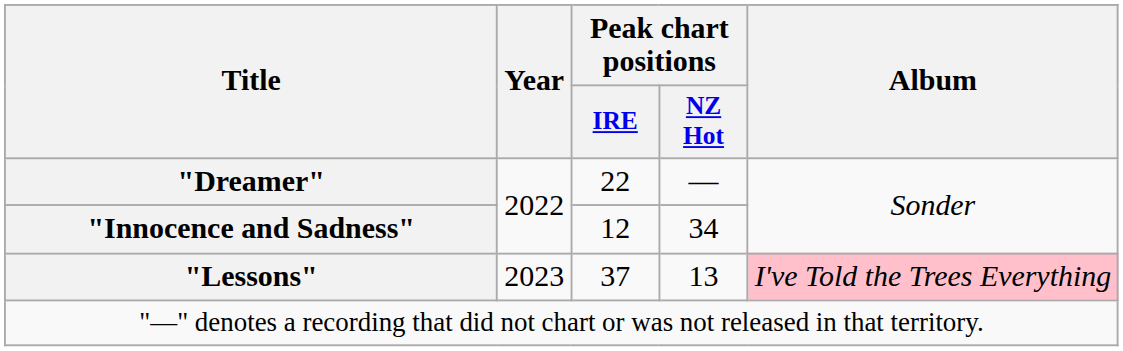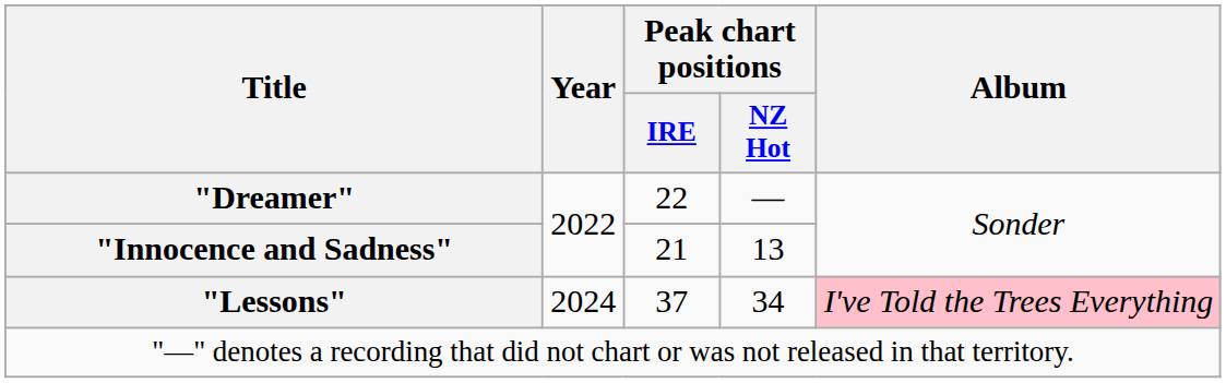 <table class="wikitable plainrowheaders" style="text-align:center;" border="1">
 <tr>
 <th scope="col" rowspan="2" style="width:16em;">Title</th>
 <th scope="col" rowspan="2" style="width:1em;">Year</th>
 <th scope="col" colspan="2">Peak chart positions</th>
 <th scope="col" rowspan="2">Album</th>
 </tr>
 <tr>
 <th scope="col" style="width:3em;font-size:85%;"><a href='#'>IRE</a><br></th>
 <th scope="col" style="width:3em;font-size:85%;"><a href='#'>NZ<br>Hot</a><br></th>
 </tr>
 <tr>
 <th scope="row">"Dreamer"</th>
 <td rowspan="2">2022</td>
 <td>22</td>
 <td>—</td>
 <td rowspan="2"><em>Sonder</em></td>
 </tr>
 <tr>
 <th scope="row">"Innocence and Sadness"</th>
-<td>12</td>
-<td>34</td>
+<td>21</td>
+<td>13</td>
 </tr>
 <tr>
 <th scope="row">"Lessons"</th>
-<td>2023</td>
+<td>2024</td>
 <td>37<br></td>
-<td>13</td>
+<td>34</td>
 <td style="background: pink;"><em>I've Told the Trees Everything</em></td>
 </tr>
 <tr>
 <td colspan="5" style="font-size:90%">"—" denotes a recording that did not chart or was not released in that territory.</td>
 </tr>
 </table>
